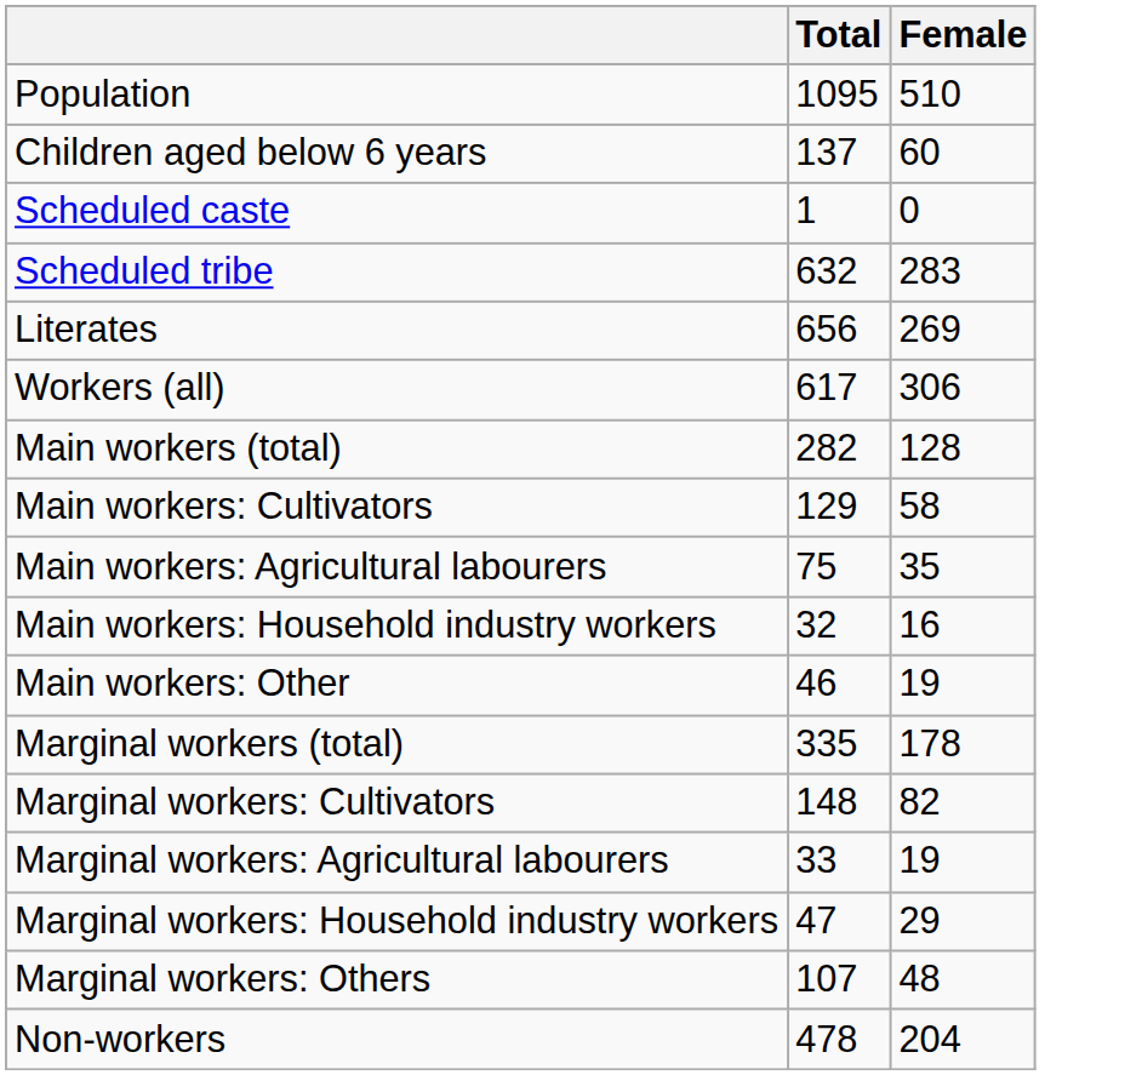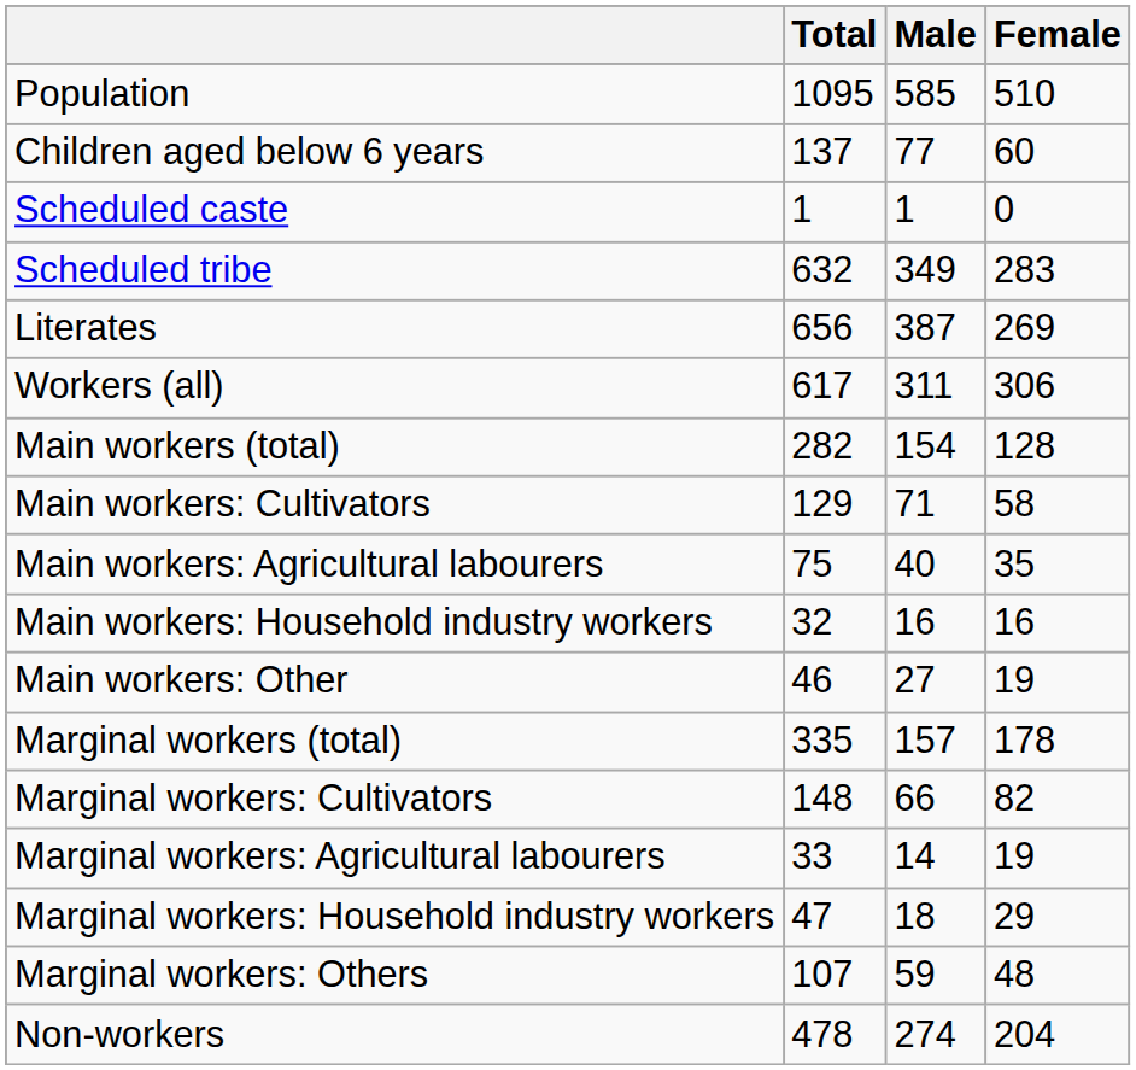 <table class="wikitable sortable">
 <tr>
 <th></th>
 <th>Total</th>
+<th>Male</th>
 <th>Female</th>
 </tr>
 <tr>
 <td>Population</td>
 <td>1095</td>
+<td>585</td>
 <td>510</td>
 </tr>
 <tr>
 <td>Children aged below 6 years</td>
 <td>137</td>
+<td>77</td>
 <td>60</td>
 </tr>
 <tr>
 <td><a href='#'>Scheduled caste</a></td>
+<td>1</td>
 <td>1</td>
 <td>0</td>
 </tr>
 <tr>
 <td><a href='#'>Scheduled tribe</a></td>
 <td>632</td>
+<td>349</td>
 <td>283</td>
 </tr>
 <tr>
 <td>Literates</td>
 <td>656</td>
+<td>387</td>
 <td>269</td>
 </tr>
 <tr>
 <td>Workers (all)</td>
 <td>617</td>
+<td>311</td>
 <td>306</td>
 </tr>
 <tr>
 <td>Main workers (total)</td>
 <td>282</td>
+<td>154</td>
 <td>128</td>
 </tr>
 <tr>
 <td>Main workers: Cultivators</td>
 <td>129</td>
+<td>71</td>
 <td>58</td>
 </tr>
 <tr>
 <td>Main workers: Agricultural labourers</td>
 <td>75</td>
+<td>40</td>
 <td>35</td>
 </tr>
 <tr>
 <td>Main workers: Household industry workers</td>
 <td>32</td>
 <td>16</td>
+<td>16</td>
 </tr>
 <tr>
 <td>Main workers: Other</td>
 <td>46</td>
+<td>27</td>
 <td>19</td>
 </tr>
 <tr>
 <td>Marginal workers (total)</td>
 <td>335</td>
+<td>157</td>
 <td>178</td>
 </tr>
 <tr>
 <td>Marginal workers: Cultivators</td>
 <td>148</td>
+<td>66</td>
 <td>82</td>
 </tr>
 <tr>
 <td>Marginal workers: Agricultural labourers</td>
 <td>33</td>
+<td>14</td>
 <td>19</td>
 </tr>
 <tr>
 <td>Marginal workers: Household industry workers</td>
 <td>47</td>
+<td>18</td>
 <td>29</td>
 </tr>
 <tr>
 <td>Marginal workers: Others</td>
 <td>107</td>
+<td>59</td>
 <td>48</td>
 </tr>
 <tr>
 <td>Non-workers</td>
 <td>478</td>
+<td>274</td>
 <td>204</td>
 </tr>
 </table>
